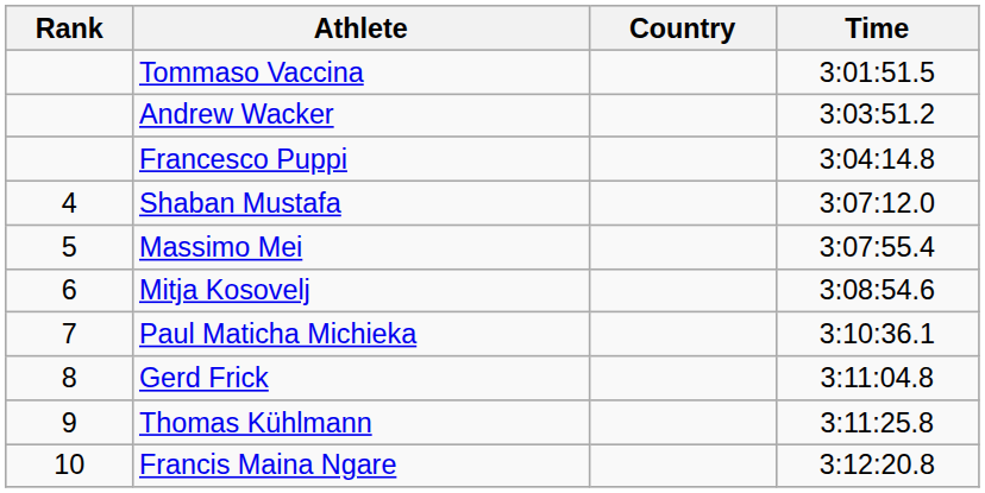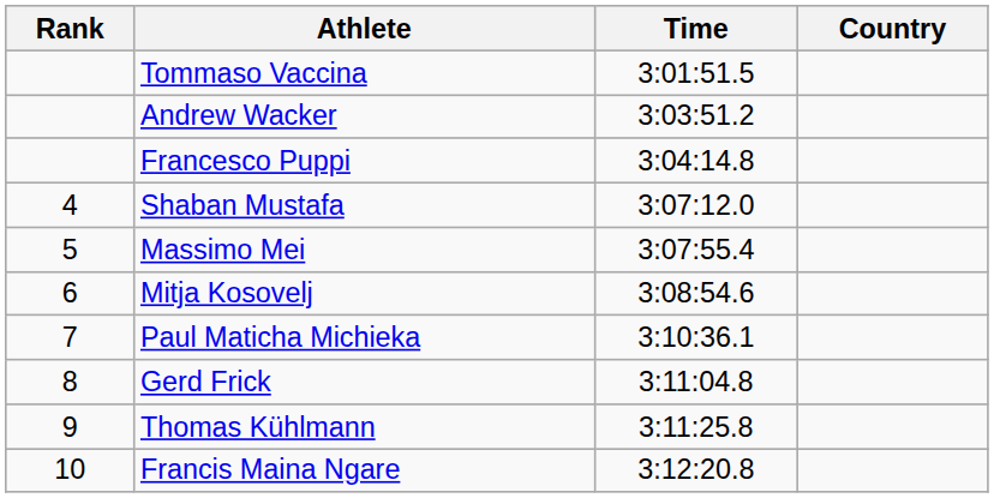 <table class="wikitable" width=40% style="font-size:90%; text-align:center;">
 <tr>
 <th>Rank</th>
 <th>Athlete</th>
+<th>Time</th>
 <th>Country</th>
-<th>Time</th>
 </tr>
 <tr>
 <td></td>
 <td align=left><a href='#'>Tommaso Vaccina</a></td>
+<td>3:01:51.5</td>
 <td align=left></td>
-<td>3:01:51.5</td>
 </tr>
 <tr>
 <td></td>
 <td align=left><a href='#'>Andrew Wacker</a></td>
+<td>3:03:51.2</td>
 <td align=left></td>
-<td>3:03:51.2</td>
 </tr>
 <tr>
 <td></td>
 <td align=left><a href='#'>Francesco Puppi</a></td>
+<td>3:04:14.8</td>
 <td align=left></td>
-<td>3:04:14.8</td>
 </tr>
 <tr>
 <td>4</td>
 <td align=left><a href='#'>Shaban Mustafa</a></td>
+<td>3:07:12.0</td>
 <td align=left></td>
-<td>3:07:12.0</td>
 </tr>
 <tr>
 <td>5</td>
 <td align=left><a href='#'>Massimo Mei</a></td>
+<td>3:07:55.4</td>
 <td align=left></td>
-<td>3:07:55.4</td>
 </tr>
 <tr>
 <td>6</td>
 <td align=left><a href='#'>Mitja Kosovelj</a></td>
+<td>3:08:54.6</td>
 <td align=left></td>
-<td>3:08:54.6</td>
 </tr>
 <tr>
 <td>7</td>
 <td align=left><a href='#'>Paul Maticha Michieka</a></td>
+<td>3:10:36.1</td>
 <td align=left></td>
-<td>3:10:36.1</td>
 </tr>
 <tr>
 <td>8</td>
 <td align=left><a href='#'>Gerd Frick</a></td>
+<td>3:11:04.8</td>
 <td align=left></td>
-<td>3:11:04.8</td>
 </tr>
 <tr>
 <td>9</td>
 <td align=left><a href='#'>Thomas Kühlmann</a></td>
+<td>3:11:25.8</td>
 <td align=left></td>
-<td>3:11:25.8</td>
 </tr>
 <tr>
 <td>10</td>
 <td align=left><a href='#'>Francis Maina Ngare</a></td>
+<td>3:12:20.8</td>
 <td align=left></td>
-<td>3:12:20.8</td>
 </tr>
 </table>
